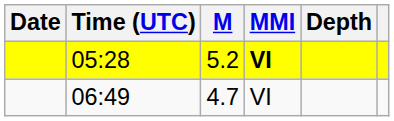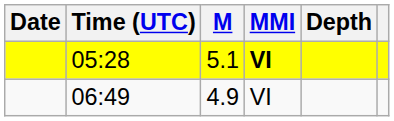 <table class="wikitable sortable">
 <tr>
 <th scope="col">Date</th>
 <th scope="col">Time (<a href='#'>UTC</a>)</th>
 <th scope="col"><a href='#'>M</a></th>
 <th scope="col"><a href='#'>MMI</a></th>
 <th scope="col">Depth</th>
 <th scope="col" class="unsortable"></th>
 </tr>
 <tr bgcolor="FFFF00">
 <td></td>
 <td>05:28</td>
-<td>5.2</td>
+<td>5.1</td>
 <td><strong> VI</strong></td>
 <td></td>
 <td></td>
 </tr>
 <tr>
 <td></td>
 <td>06:49</td>
-<td>4.7</td>
+<td>4.9</td>
 <td> VI</td>
 <td></td>
 <td></td>
 </tr>
 </table>
